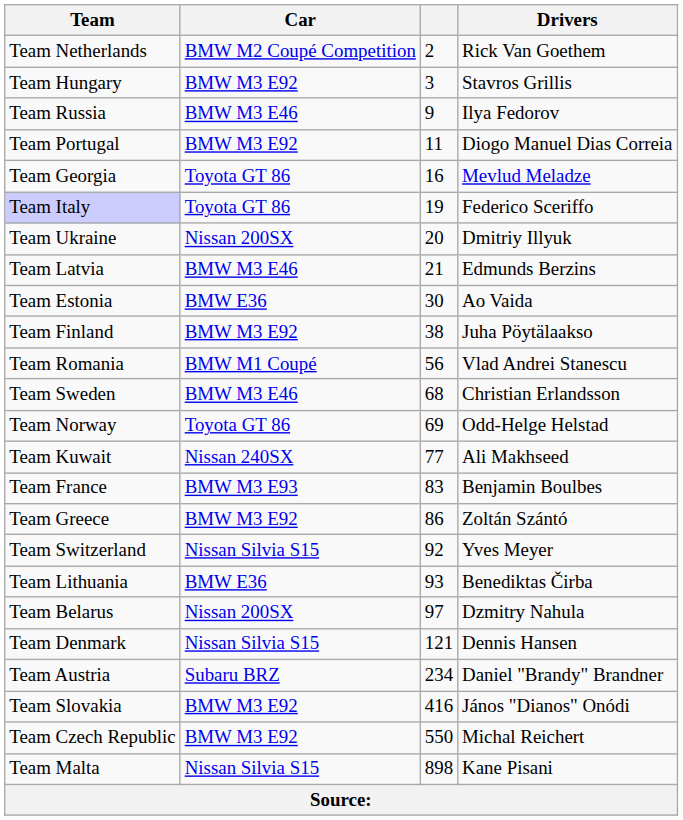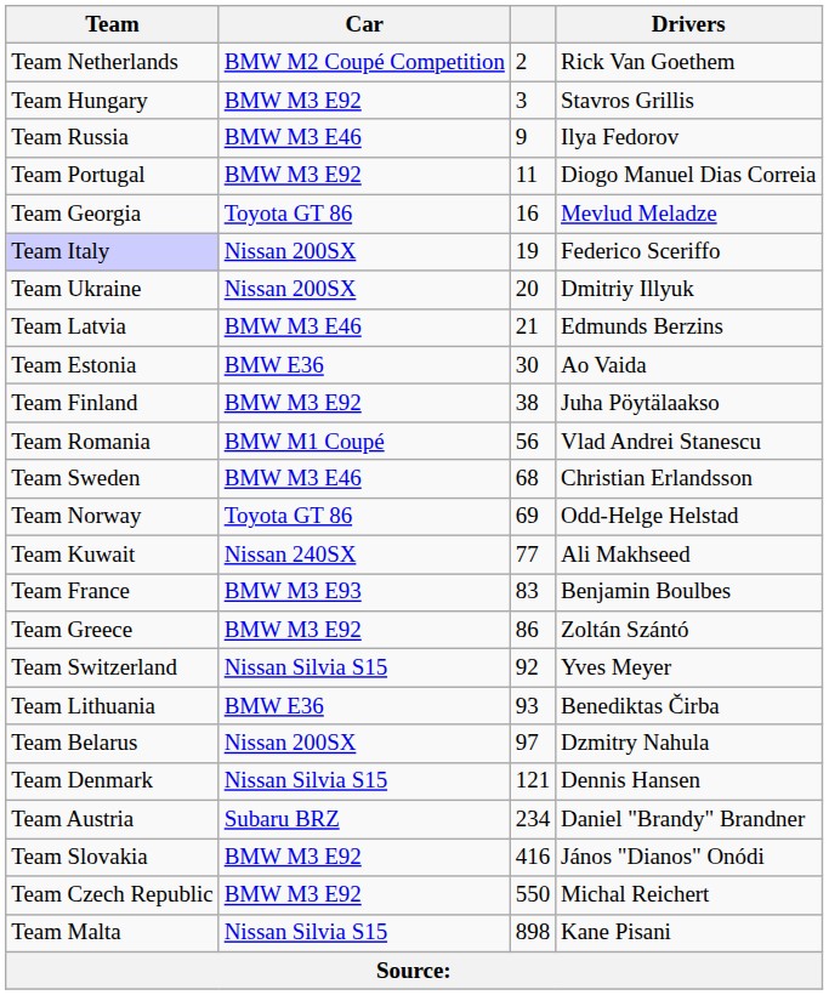 <table class="wikitable" style="font-size: 85%;">
 <tr>
 <th>Team</th>
 <th>Car</th>
 <th></th>
 <th>Drivers</th>
 </tr>
 <tr>
 <td> Team Netherlands</td>
 <td><a href='#'>BMW M2 Coupé Competition</a></td>
 <td>2</td>
 <td>Rick Van Goethem</td>
 </tr>
 <tr>
 <td> Team Hungary</td>
 <td><a href='#'>BMW M3 E92</a></td>
 <td>3</td>
 <td>Stavros Grillis</td>
 </tr>
 <tr>
 <td> Team Russia</td>
 <td><a href='#'>BMW M3 E46</a></td>
 <td>9</td>
 <td>Ilya Fedorov</td>
 </tr>
 <tr>
 <td> Team Portugal</td>
 <td><a href='#'>BMW M3 E92</a></td>
 <td>11</td>
 <td>Diogo Manuel Dias Correia</td>
 </tr>
 <tr>
 <td> Team Georgia</td>
 <td><a href='#'>Toyota GT 86</a></td>
 <td>16</td>
 <td><a href='#'>Mevlud Meladze</a></td>
 </tr>
 <tr>
 <td style="background:#ccccff"> Team Italy</td>
-<td><a href='#'>Toyota GT 86</a></td>
+<td><a href='#'>Nissan 200SX</a></td>
 <td>19</td>
 <td>Federico Sceriffo</td>
 </tr>
 <tr>
 <td> Team Ukraine</td>
 <td><a href='#'>Nissan 200SX</a></td>
 <td>20</td>
 <td>Dmitriy Illyuk</td>
 </tr>
 <tr>
 <td> Team Latvia</td>
 <td><a href='#'>BMW M3 E46</a></td>
 <td>21</td>
 <td>Edmunds Berzins</td>
 </tr>
 <tr>
 <td> Team Estonia</td>
 <td><a href='#'>BMW E36</a></td>
 <td>30</td>
 <td>Ao Vaida</td>
 </tr>
 <tr>
 <td> Team Finland</td>
 <td><a href='#'>BMW M3 E92</a></td>
 <td>38</td>
 <td>Juha Pöytälaakso</td>
 </tr>
 <tr>
 <td> Team Romania</td>
 <td><a href='#'>BMW M1 Coupé</a></td>
 <td>56</td>
 <td>Vlad Andrei Stanescu</td>
 </tr>
 <tr>
 <td> Team Sweden</td>
 <td><a href='#'>BMW M3 E46</a></td>
 <td>68</td>
 <td>Christian Erlandsson</td>
 </tr>
 <tr>
 <td> Team Norway</td>
 <td><a href='#'>Toyota GT 86</a></td>
 <td>69</td>
 <td>Odd-Helge Helstad</td>
 </tr>
 <tr>
 <td> Team Kuwait</td>
 <td><a href='#'>Nissan 240SX</a></td>
 <td>77</td>
 <td>Ali Makhseed</td>
 </tr>
 <tr>
 <td> Team France</td>
 <td><a href='#'>BMW M3 E93</a></td>
 <td>83</td>
 <td>Benjamin Boulbes</td>
 </tr>
 <tr>
 <td> Team Greece</td>
 <td><a href='#'>BMW M3 E92</a></td>
 <td>86</td>
 <td>Zoltán Szántó</td>
 </tr>
 <tr>
 <td> Team Switzerland</td>
 <td><a href='#'>Nissan Silvia S15</a></td>
 <td>92</td>
 <td>Yves Meyer</td>
 </tr>
 <tr>
 <td> Team Lithuania</td>
 <td><a href='#'>BMW E36</a></td>
 <td>93</td>
 <td>Benediktas Čirba</td>
 </tr>
 <tr>
 <td> Team Belarus</td>
 <td><a href='#'>Nissan 200SX</a></td>
 <td>97</td>
 <td>Dzmitry Nahula</td>
 </tr>
 <tr>
 <td> Team Denmark</td>
 <td><a href='#'>Nissan Silvia S15</a></td>
 <td>121</td>
 <td>Dennis Hansen</td>
 </tr>
 <tr>
 <td> Team Austria</td>
 <td><a href='#'>Subaru BRZ</a></td>
 <td>234</td>
 <td>Daniel "Brandy" Brandner</td>
 </tr>
 <tr>
 <td> Team Slovakia</td>
 <td><a href='#'>BMW M3 E92</a></td>
 <td>416</td>
 <td>János "Dianos" Onódi</td>
 </tr>
 <tr>
 <td> Team Czech Republic</td>
 <td><a href='#'>BMW M3 E92</a></td>
 <td>550</td>
 <td>Michal Reichert</td>
 </tr>
 <tr>
 <td> Team Malta</td>
 <td><a href='#'>Nissan Silvia S15</a></td>
 <td>898</td>
 <td>Kane Pisani</td>
 </tr>
 <tr>
 <th colspan=4>Source:</th>
 </tr>
 </table>
